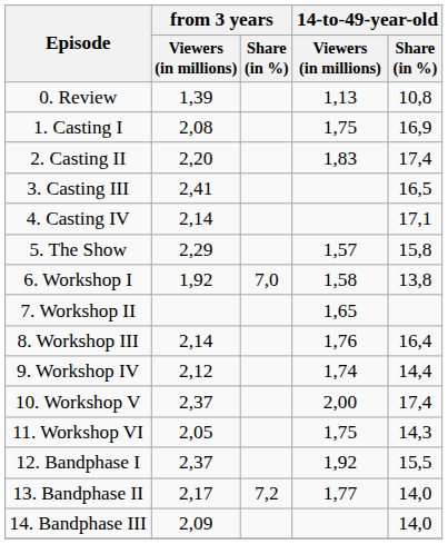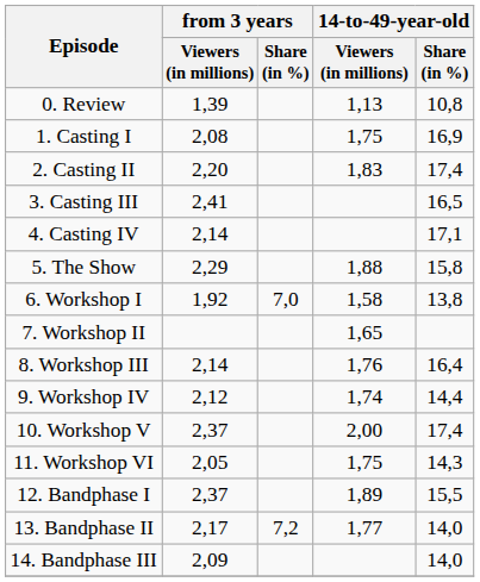 <table class="wikitable" style="text-align:center">
 <tr>
 <th align="center" rowspan=2>Episode</th>
 <th align="center" colspan=2>from 3 years</th>
 <th align="center" colspan=2>14-to-49-year-old</th>
 </tr>
 <tr>
 <th style="font-size:smaller">Viewers<br>(in millions)</th>
 <th style="font-size:smaller">Share<br>(in %)</th>
 <th style="font-size:smaller">Viewers<br>(in millions)</th>
 <th style="font-size:smaller">Share<br>(in %)</th>
 </tr>
 <tr>
 <td>0. Review</td>
 <td>1,39</td>
 <td></td>
 <td>1,13</td>
 <td>10,8</td>
 </tr>
 <tr>
 <td>1. Casting I</td>
 <td>2,08</td>
 <td></td>
 <td>1,75</td>
 <td>16,9</td>
 </tr>
 <tr>
 <td>2. Casting II</td>
 <td>2,20</td>
 <td></td>
 <td>1,83</td>
 <td>17,4</td>
 </tr>
 <tr>
 <td>3. Casting III</td>
 <td>2,41</td>
 <td></td>
 <td></td>
 <td>16,5</td>
 </tr>
 <tr>
 <td>4. Casting IV</td>
 <td>2,14</td>
 <td></td>
 <td></td>
 <td>17,1</td>
 </tr>
 <tr>
 <td>5. The Show</td>
 <td>2,29</td>
 <td></td>
-<td>1,57</td>
+<td>1,88</td>
 <td>15,8</td>
 </tr>
 <tr>
 <td>6. Workshop I</td>
 <td>1,92</td>
 <td>7,0</td>
 <td>1,58</td>
 <td>13,8</td>
 </tr>
 <tr>
 <td>7. Workshop II</td>
 <td></td>
 <td></td>
 <td>1,65</td>
 <td></td>
 </tr>
 <tr>
 <td>8. Workshop III</td>
 <td>2,14</td>
 <td></td>
 <td>1,76</td>
 <td>16,4</td>
 </tr>
 <tr>
 <td>9. Workshop IV</td>
 <td>2,12</td>
 <td></td>
 <td>1,74</td>
 <td>14,4</td>
 </tr>
 <tr>
 <td>10. Workshop V</td>
 <td>2,37</td>
 <td></td>
 <td>2,00</td>
 <td>17,4</td>
 </tr>
 <tr>
 <td>11. Workshop VI</td>
 <td>2,05</td>
 <td></td>
 <td>1,75</td>
 <td>14,3</td>
 </tr>
 <tr>
 <td>12. Bandphase I</td>
 <td>2,37</td>
 <td></td>
-<td>1,92</td>
+<td>1,89</td>
 <td>15,5</td>
 </tr>
 <tr>
 <td>13. Bandphase II</td>
 <td>2,17</td>
 <td>7,2</td>
 <td>1,77</td>
 <td>14,0</td>
 </tr>
 <tr>
 <td>14. Bandphase III</td>
 <td>2,09</td>
 <td></td>
 <td></td>
 <td>14,0</td>
 </tr>
 <tr>
 </tr>
 </table>
